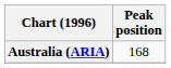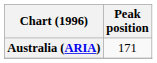 <table class="wikitable plainrowheaders">
 <tr>
 <th scope="col">Chart (1996)</th>
 <th scope="col">Peak<br>position</th>
 </tr>
 <tr>
 <th scope="row">Australia (<a href='#'>ARIA</a>)</th>
-<td align="center">168</td>
+<td align="center">171</td>
 </tr>
 <tr>
 </tr>
 <tr>
 </tr>
 </table>
